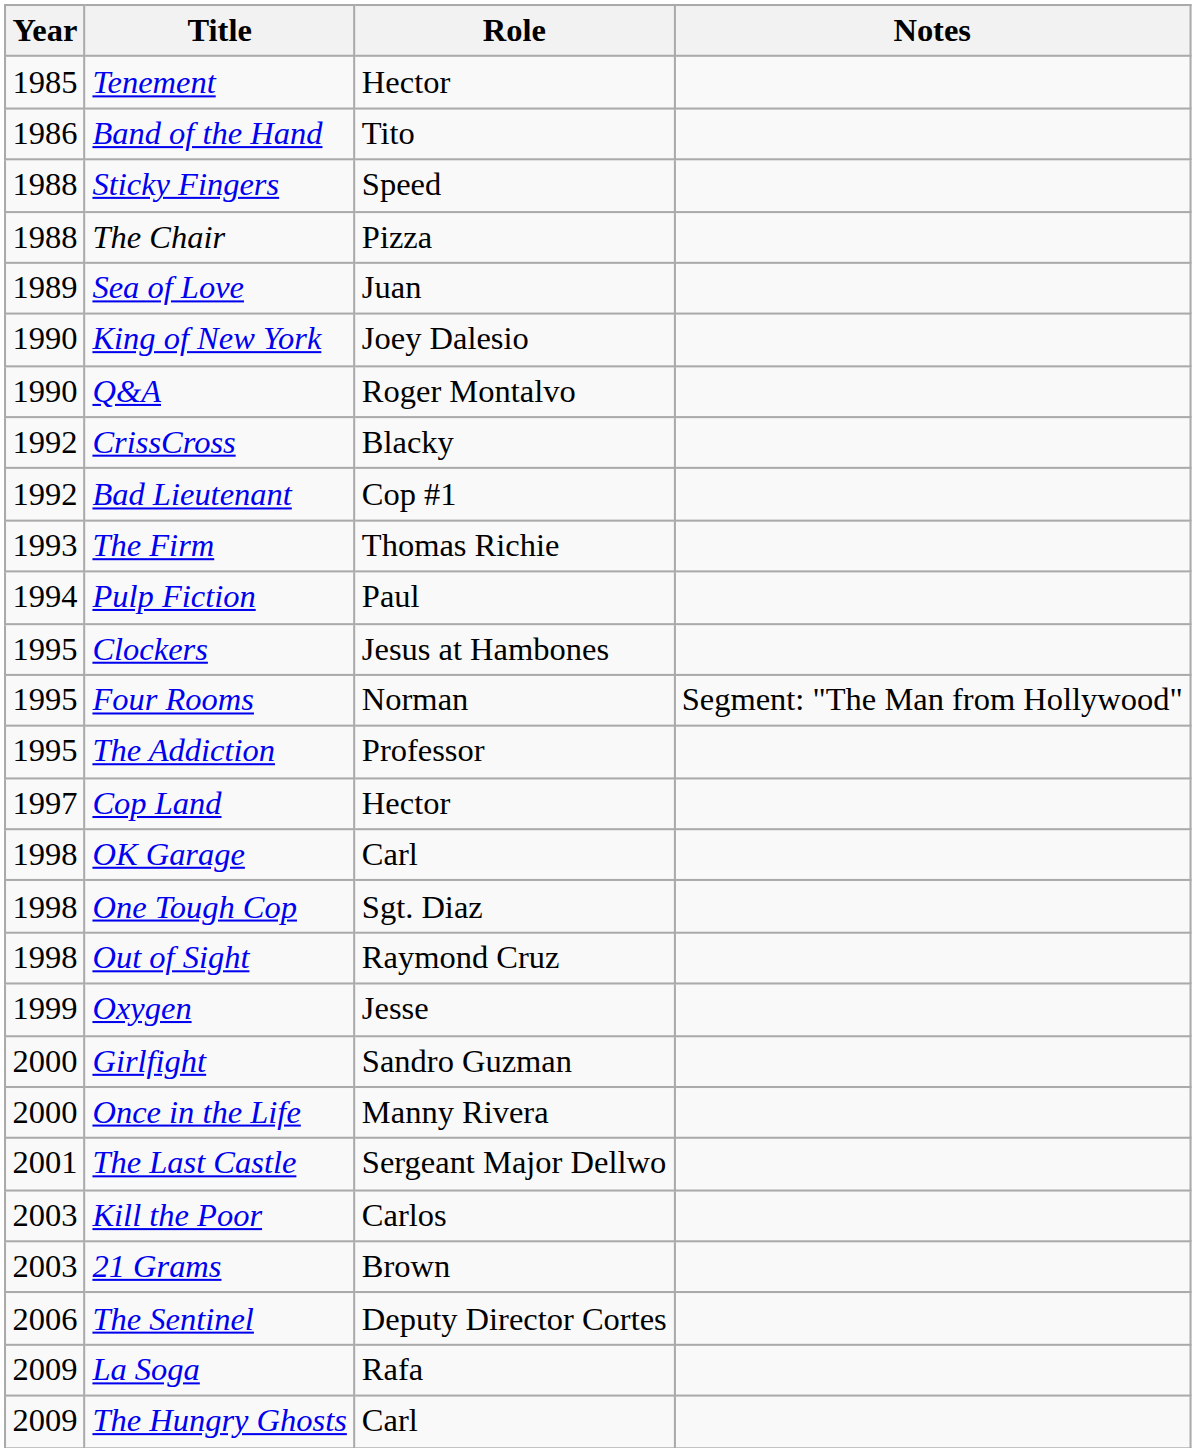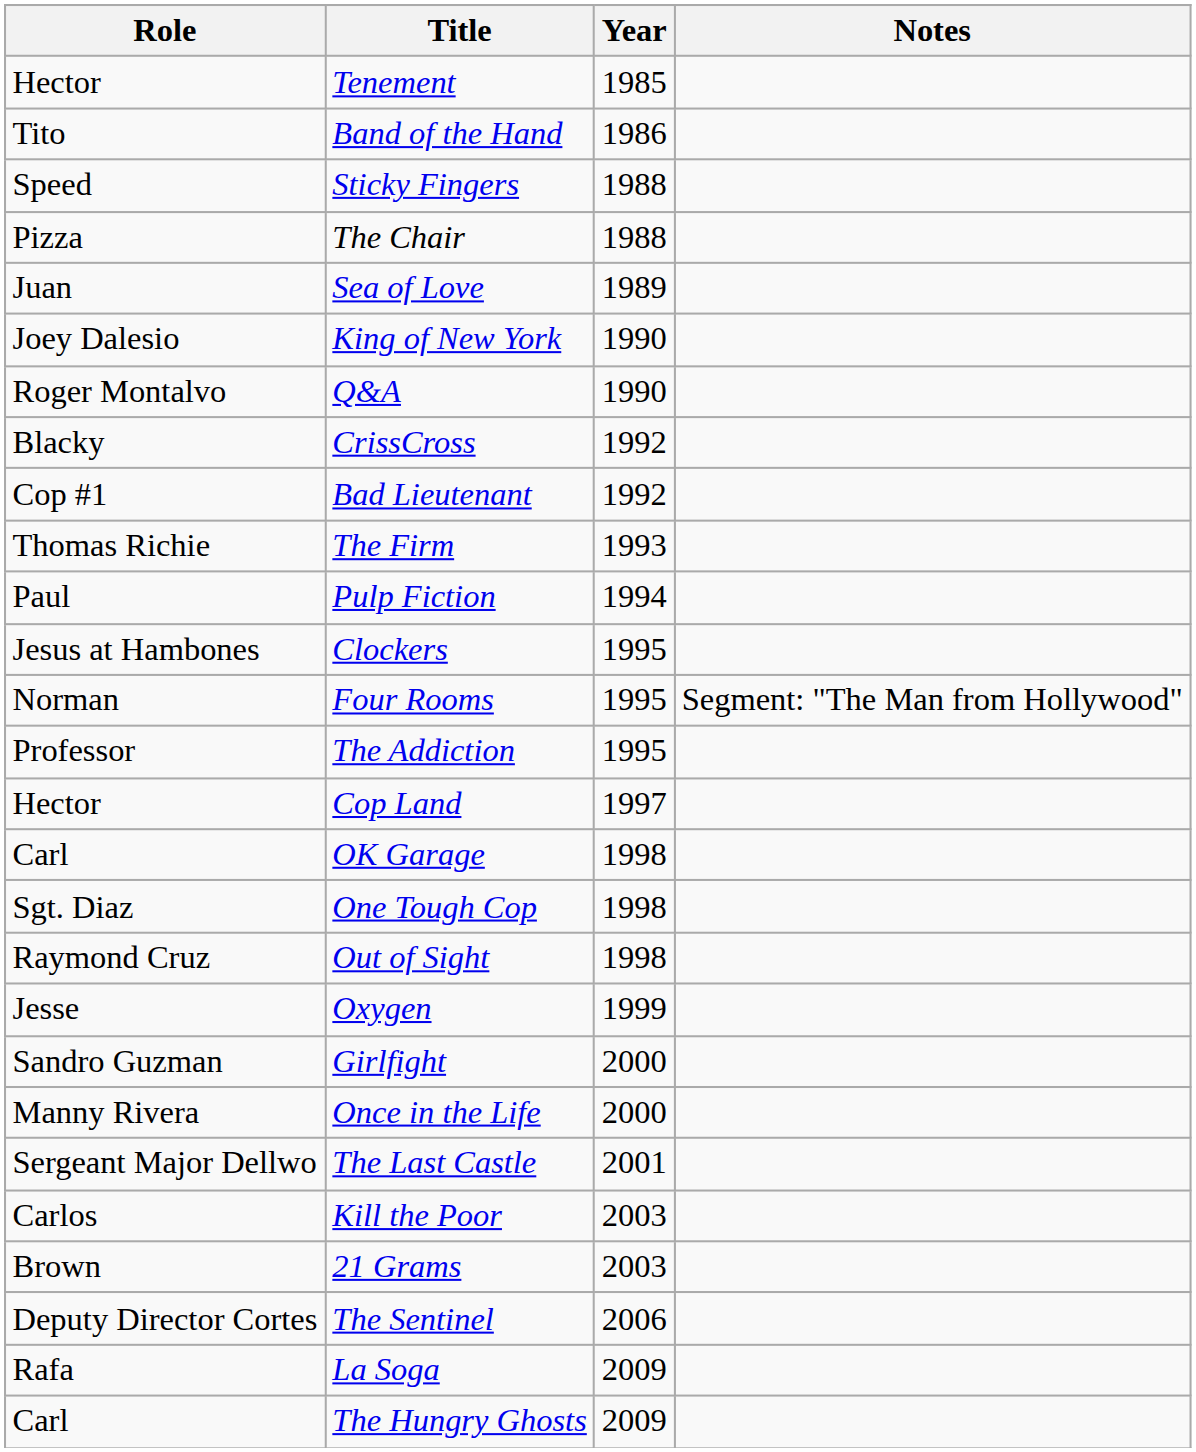 <table class="wikitable plainrowheaders sortable">
 <tr>
+<th scope="col">Role</th>
+<th scope="col">Title</th>
 <th scope="col">Year</th>
-<th scope="col">Title</th>
-<th scope="col">Role</th>
 <th class="unsortable">Notes</th>
 </tr>
 <tr>
+<td>Hector</td>
+<td><em><a href='#'>Tenement</a></em></td>
 <td>1985</td>
-<td><em><a href='#'>Tenement</a></em></td>
-<td>Hector</td>
 <td></td>
 </tr>
 <tr>
+<td>Tito</td>
+<td><em><a href='#'>Band of the Hand</a></em></td>
 <td>1986</td>
-<td><em><a href='#'>Band of the Hand</a></em></td>
-<td>Tito</td>
 <td></td>
 </tr>
 <tr>
+<td>Speed</td>
+<td><em><a href='#'>Sticky Fingers</a></em></td>
 <td>1988</td>
-<td><em><a href='#'>Sticky Fingers</a></em></td>
-<td>Speed</td>
 <td></td>
 </tr>
 <tr>
+<td>Pizza</td>
+<td><em>The Chair</em></td>
 <td>1988</td>
-<td><em>The Chair</em></td>
-<td>Pizza</td>
 <td></td>
 </tr>
 <tr>
+<td>Juan</td>
+<td><em><a href='#'>Sea of Love</a></em></td>
 <td>1989</td>
-<td><em><a href='#'>Sea of Love</a></em></td>
-<td>Juan</td>
 <td></td>
 </tr>
 <tr>
+<td>Joey Dalesio</td>
+<td><em><a href='#'>King of New York</a></em></td>
 <td>1990</td>
-<td><em><a href='#'>King of New York</a></em></td>
-<td>Joey Dalesio</td>
 <td></td>
 </tr>
 <tr>
+<td>Roger Montalvo</td>
+<td><em><a href='#'>Q&A</a></em></td>
 <td>1990</td>
-<td><em><a href='#'>Q&A</a></em></td>
-<td>Roger Montalvo</td>
 <td></td>
 </tr>
 <tr>
+<td>Blacky</td>
+<td><em><a href='#'>CrissCross</a></em></td>
 <td>1992</td>
-<td><em><a href='#'>CrissCross</a></em></td>
-<td>Blacky</td>
 <td></td>
 </tr>
 <tr>
+<td>Cop #1</td>
+<td><em><a href='#'>Bad Lieutenant</a></em></td>
 <td>1992</td>
-<td><em><a href='#'>Bad Lieutenant</a></em></td>
-<td>Cop #1</td>
 <td></td>
 </tr>
 <tr>
+<td>Thomas Richie</td>
+<td><em><a href='#'>The Firm</a></em></td>
 <td>1993</td>
-<td><em><a href='#'>The Firm</a></em></td>
-<td>Thomas Richie</td>
 <td></td>
 </tr>
 <tr>
+<td>Paul</td>
+<td><em><a href='#'>Pulp Fiction</a></em></td>
 <td>1994</td>
-<td><em><a href='#'>Pulp Fiction</a></em></td>
-<td>Paul</td>
 <td></td>
 </tr>
 <tr>
+<td>Jesus at Hambones</td>
+<td><em><a href='#'>Clockers</a></em></td>
 <td>1995</td>
-<td><em><a href='#'>Clockers</a></em></td>
-<td>Jesus at Hambones</td>
 <td></td>
 </tr>
 <tr>
+<td>Norman</td>
+<td><em><a href='#'>Four Rooms</a></em></td>
 <td>1995</td>
-<td><em><a href='#'>Four Rooms</a></em></td>
-<td>Norman</td>
 <td>Segment: "The Man from Hollywood"</td>
 </tr>
 <tr>
+<td>Professor</td>
+<td><em><a href='#'>The Addiction</a></em></td>
 <td>1995</td>
-<td><em><a href='#'>The Addiction</a></em></td>
-<td>Professor</td>
 <td></td>
 </tr>
 <tr>
+<td>Hector</td>
+<td><em><a href='#'>Cop Land</a></em></td>
 <td>1997</td>
-<td><em><a href='#'>Cop Land</a></em></td>
-<td>Hector</td>
 <td></td>
 </tr>
 <tr>
+<td>Carl</td>
+<td><em><a href='#'>OK Garage</a></em></td>
 <td>1998</td>
-<td><em><a href='#'>OK Garage</a></em></td>
-<td>Carl</td>
 <td></td>
 </tr>
 <tr>
+<td>Sgt. Diaz</td>
+<td><em><a href='#'>One Tough Cop</a></em></td>
 <td>1998</td>
-<td><em><a href='#'>One Tough Cop</a></em></td>
-<td>Sgt. Diaz</td>
 <td></td>
 </tr>
 <tr>
+<td>Raymond Cruz</td>
+<td><em><a href='#'>Out of Sight</a></em></td>
 <td>1998</td>
-<td><em><a href='#'>Out of Sight</a></em></td>
-<td>Raymond Cruz</td>
 <td></td>
 </tr>
 <tr>
+<td>Jesse</td>
+<td><em><a href='#'>Oxygen</a></em></td>
 <td>1999</td>
-<td><em><a href='#'>Oxygen</a></em></td>
-<td>Jesse</td>
 <td></td>
 </tr>
 <tr>
+<td>Sandro Guzman</td>
+<td><em><a href='#'>Girlfight</a></em></td>
 <td>2000</td>
-<td><em><a href='#'>Girlfight</a></em></td>
-<td>Sandro Guzman</td>
 <td></td>
 </tr>
 <tr>
+<td>Manny Rivera</td>
+<td><em><a href='#'>Once in the Life</a></em></td>
 <td>2000</td>
-<td><em><a href='#'>Once in the Life</a></em></td>
-<td>Manny Rivera</td>
 <td></td>
 </tr>
 <tr>
+<td>Sergeant Major Dellwo</td>
+<td><em><a href='#'>The Last Castle</a></em></td>
 <td>2001</td>
-<td><em><a href='#'>The Last Castle</a></em></td>
-<td>Sergeant Major Dellwo</td>
 <td></td>
 </tr>
 <tr>
+<td>Carlos</td>
+<td><em><a href='#'>Kill the Poor</a></em></td>
 <td>2003</td>
-<td><em><a href='#'>Kill the Poor</a></em></td>
-<td>Carlos</td>
 <td></td>
 </tr>
 <tr>
+<td>Brown</td>
+<td><em><a href='#'>21 Grams</a></em></td>
 <td>2003</td>
-<td><em><a href='#'>21 Grams</a></em></td>
-<td>Brown</td>
 <td></td>
 </tr>
 <tr>
+<td>Deputy Director Cortes</td>
+<td><em><a href='#'>The Sentinel</a></em></td>
 <td>2006</td>
-<td><em><a href='#'>The Sentinel</a></em></td>
-<td>Deputy Director Cortes</td>
 <td></td>
 </tr>
 <tr>
+<td>Rafa</td>
+<td><em><a href='#'>La Soga</a></em></td>
 <td>2009</td>
-<td><em><a href='#'>La Soga</a></em></td>
-<td>Rafa</td>
 <td></td>
 </tr>
 <tr>
+<td>Carl</td>
+<td><em><a href='#'>The Hungry Ghosts</a></em></td>
 <td>2009</td>
-<td><em><a href='#'>The Hungry Ghosts</a></em></td>
-<td>Carl</td>
 <td></td>
 </tr>
 </table>
